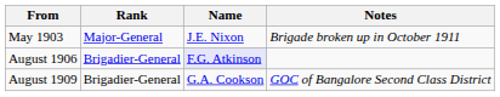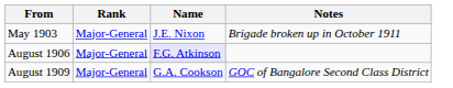 <table class="wikitable">
 <tr>
 <th>From</th>
 <th>Rank</th>
 <th>Name</th>
 <th>Notes</th>
 </tr>
 <tr>
 <td>May 1903</td>
 <td><a href='#'>Major-General</a></td>
 <td><a href='#'>J.E. Nixon</a></td>
 <td><em>Brigade broken up in October 1911</em></td>
 </tr>
 <tr>
 <td>August 1906</td>
-<td><a href='#'>Brigadier-General</a></td>
+<td><a href='#'>Major-General</a></td>
 <td style="background: lavender;"><a href='#'>F.G. Atkinson</a></td>
 <td></td>
 </tr>
 <tr>
 <td>August 1909</td>
-<td>Brigadier-General</td>
+<td><a href='#'>Major-General</a></td>
 <td><a href='#'>G.A. Cookson</a></td>
 <td><em><a href='#'>GOC</a> of Bangalore Second Class District</em></td>
 </tr>
 </table>
